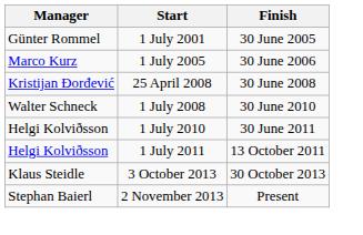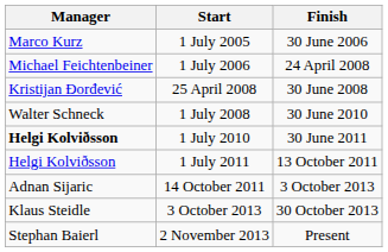 <table class="wikitable">
 <tr>
 <th>Manager</th>
 <th>Start</th>
 <th>Finish</th>
 </tr>
 <tr align="center">
-<td align="left">Günter Rommel</td>
-<td>1 July 2001</td>
-<td>30 June 2005</td>
-</tr>
-<tr align="center">
 <td align="left"><a href='#'>Marco Kurz</a></td>
 <td>1 July 2005</td>
 <td>30 June 2006</td>
+</tr>
+<tr align="center">
+<td align="left"><a href='#'>Michael Feichtenbeiner</a></td>
+<td>1 July 2006</td>
+<td>24 April 2008</td>
 </tr>
 <tr align="center">
 <td align="left"> <a href='#'>Kristijan Đorđević</a></td>
 <td>25 April 2008</td>
 <td>30 June 2008</td>
 </tr>
 <tr align="center">
 <td align="left">Walter Schneck</td>
 <td>1 July 2008</td>
 <td>30 June 2010</td>
 </tr>
 <tr align="center">
-<td align="left"> Helgi Kolviðsson</td>
+<td align="left"><strong> Helgi Kolviðsson</strong></td>
 <td>1 July 2010</td>
 <td>30 June 2011</td>
 </tr>
 <tr align="center">
 <td align="left"> <a href='#'>Helgi Kolviðsson</a></td>
 <td>1 July 2011</td>
 <td>13 October 2011</td>
+</tr>
+<tr align="center">
+<td align="left"> Adnan Sijaric</td>
+<td>14 October 2011</td>
+<td>3 October 2013</td>
 </tr>
 <tr align="center">
 <td align="left">Klaus Steidle</td>
 <td>3 October 2013</td>
 <td>30 October 2013</td>
 </tr>
 <tr align="center">
 <td align="left">Stephan Baierl</td>
 <td>2 November 2013</td>
 <td>Present</td>
 </tr>
 </table>
